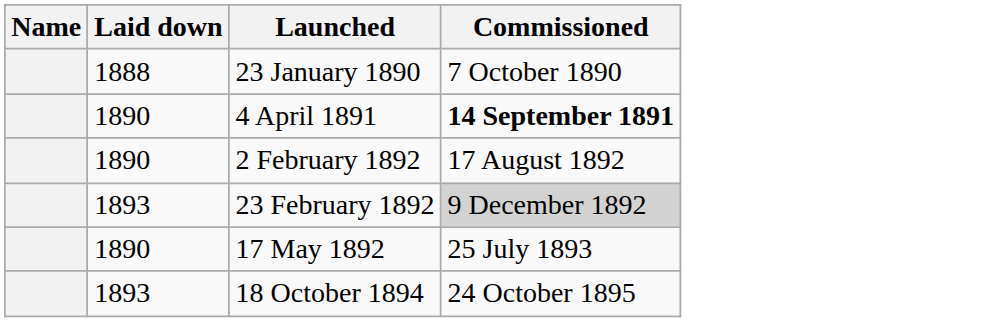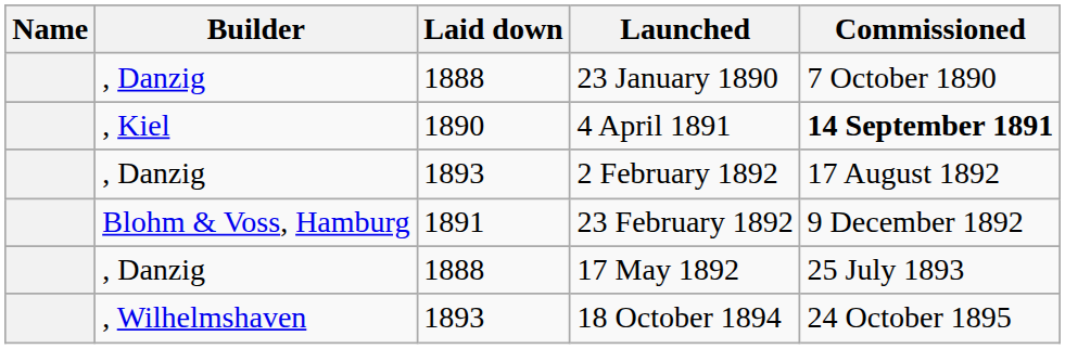 <table class="wikitable plainrowheaders">
 <tr>
 <th scope="col">Name</th>
+<th scope="col">Builder</th>
 <th scope="col">Laid down</th>
 <th scope="col">Launched</th>
 <th scope="col">Commissioned</th>
 </tr>
 <tr>
 <th scope="row"></th>
+<td>, <a href='#'>Danzig</a></td>
 <td>1888</td>
 <td>23 January 1890</td>
 <td>7 October 1890</td>
 </tr>
 <tr>
 <th scope="row"></th>
+<td>, <a href='#'>Kiel</a></td>
 <td>1890</td>
 <td>4 April 1891</td>
 <td><strong>14 September 1891</strong></td>
 </tr>
 <tr>
 <th scope="row"></th>
-<td>1890</td>
+<td>, Danzig</td>
+<td>1893</td>
 <td>2 February 1892</td>
 <td>17 August 1892</td>
 </tr>
 <tr>
 <th scope="row"></th>
-<td>1893</td>
+<td><a href='#'>Blohm & Voss</a>, <a href='#'>Hamburg</a></td>
+<td>1891</td>
 <td>23 February 1892</td>
-<td style="background: lightgrey;">9 December 1892</td>
+<td>9 December 1892</td>
 </tr>
 <tr>
 <th scope="row"></th>
-<td>1890</td>
+<td>, Danzig</td>
+<td>1888</td>
 <td>17 May 1892</td>
 <td>25 July 1893</td>
 </tr>
 <tr>
 <th scope="row"></th>
+<td>, <a href='#'>Wilhelmshaven</a></td>
 <td>1893</td>
 <td>18 October 1894</td>
 <td>24 October 1895</td>
 </tr>
 </table>
